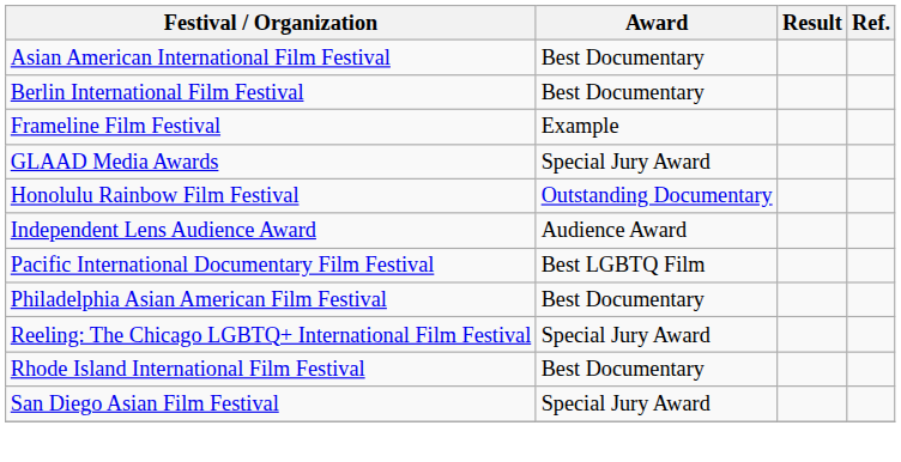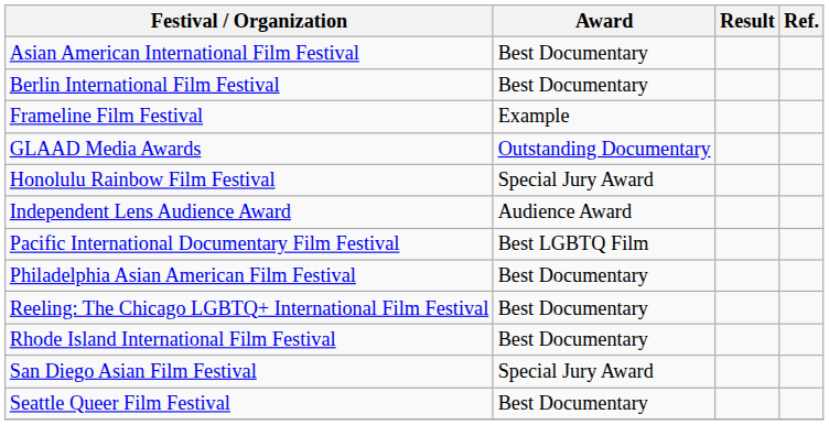 <table class="wikitable">
 <tr>
 <th>Festival / Organization</th>
 <th>Award</th>
 <th>Result</th>
 <th>Ref.</th>
 </tr>
 <tr>
 <td><a href='#'>Asian American International Film Festival</a></td>
 <td>Best Documentary</td>
 <td></td>
 <td></td>
 </tr>
 <tr>
 <td><a href='#'>Berlin International Film Festival</a></td>
 <td>Best Documentary</td>
 <td></td>
 <td></td>
 </tr>
 <tr>
 <td><a href='#'>Frameline Film Festival</a></td>
 <td>Example</td>
 <td></td>
 <td></td>
 </tr>
 <tr>
 <td><a href='#'>GLAAD Media Awards</a></td>
-<td>Special Jury Award</td>
+<td><a href='#'>Outstanding Documentary</a></td>
 <td></td>
 <td></td>
 </tr>
 <tr>
 <td><a href='#'>Honolulu Rainbow Film Festival</a></td>
-<td><a href='#'>Outstanding Documentary</a></td>
+<td>Special Jury Award</td>
 <td></td>
 <td></td>
 </tr>
 <tr>
 <td><a href='#'>Independent Lens Audience Award</a></td>
 <td>Audience Award</td>
 <td></td>
 <td></td>
 </tr>
 <tr>
 <td><a href='#'>Pacific International Documentary Film Festival</a></td>
 <td>Best LGBTQ Film</td>
 <td></td>
 <td></td>
 </tr>
 <tr>
 <td><a href='#'>Philadelphia Asian American Film Festival</a></td>
 <td>Best Documentary</td>
 <td></td>
 <td></td>
 </tr>
 <tr>
 <td><a href='#'>Reeling: The Chicago LGBTQ+ International Film Festival</a></td>
-<td>Special Jury Award</td>
+<td>Best Documentary</td>
 <td></td>
 <td></td>
 </tr>
 <tr>
 <td><a href='#'>Rhode Island International Film Festival</a></td>
 <td>Best Documentary</td>
 <td></td>
 <td></td>
 </tr>
 <tr>
 <td><a href='#'>San Diego Asian Film Festival</a></td>
 <td>Special Jury Award</td>
 <td></td>
 <td></td>
 </tr>
 <tr>
+<td><a href='#'>Seattle Queer Film Festival</a></td>
+<td>Best Documentary</td>
+<td></td>
+<td></td>
+</tr>
+<tr>
 </tr>
 </table>
